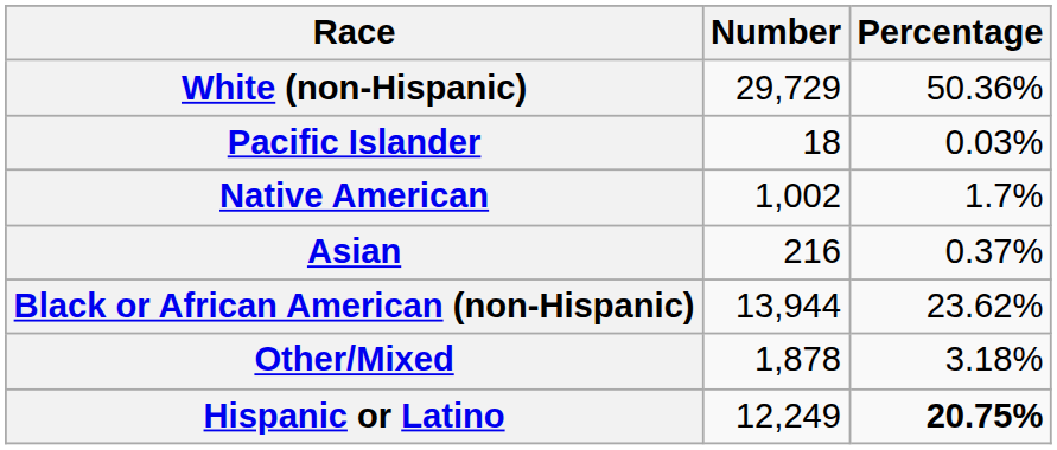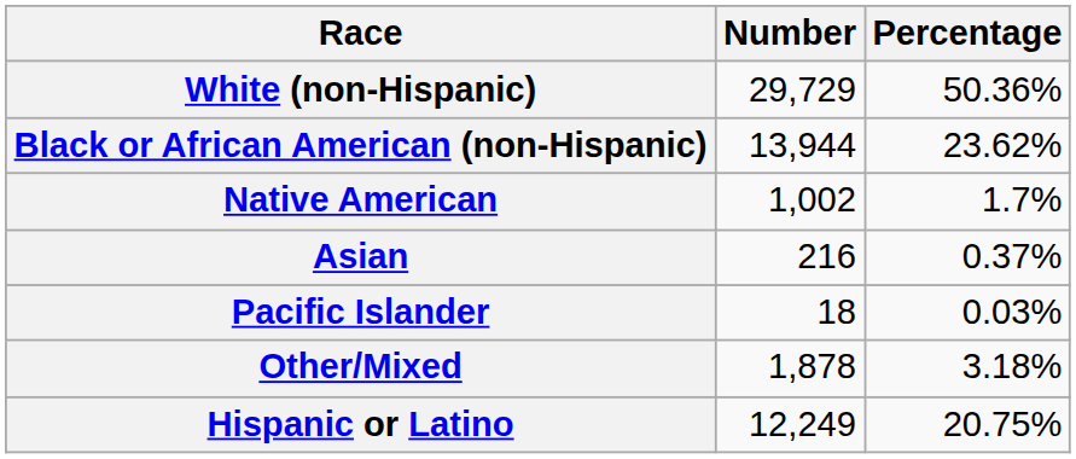 <table class="wikitable" style="text-align:right">
 <tr>
 <th scope="col">Race</th>
 <th scope="col">Number</th>
 <th scope="col">Percentage</th>
 </tr>
 <tr>
 <th scope="row"><a href='#'>White</a> (non-Hispanic)</th>
 <td>29,729</td>
 <td>50.36%</td>
 </tr>
 <tr>
-<th scope="row"><a href='#'>Pacific Islander</a></th>
-<td>18</td>
-<td>0.03%</td>
+<th scope="row"><a href='#'>Black or African American</a> (non-Hispanic)</th>
+<td>13,944</td>
+<td>23.62%</td>
 </tr>
 <tr>
 <th scope="row"><a href='#'>Native American</a></th>
 <td>1,002</td>
 <td>1.7%</td>
 </tr>
 <tr>
 <th scope="row"><a href='#'>Asian</a></th>
 <td>216</td>
 <td>0.37%</td>
 </tr>
 <tr>
-<th scope="row"><a href='#'>Black or African American</a> (non-Hispanic)</th>
-<td>13,944</td>
-<td>23.62%</td>
+<th scope="row"><a href='#'>Pacific Islander</a></th>
+<td>18</td>
+<td>0.03%</td>
 </tr>
 <tr>
 <th scope="row"><a href='#'>Other/Mixed</a></th>
 <td>1,878</td>
 <td>3.18%</td>
 </tr>
 <tr>
 <th scope="row"><a href='#'>Hispanic</a> or <a href='#'>Latino</a></th>
 <td>12,249</td>
-<td><strong>20.75%</strong></td>
+<td>20.75%</td>
 </tr>
 </table>
